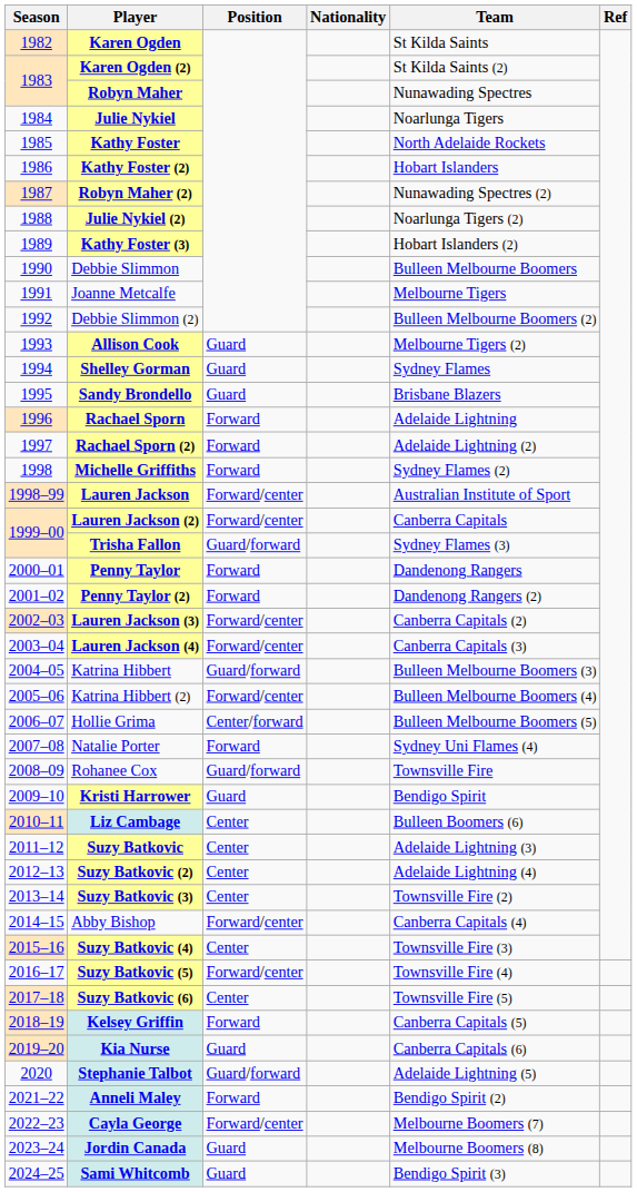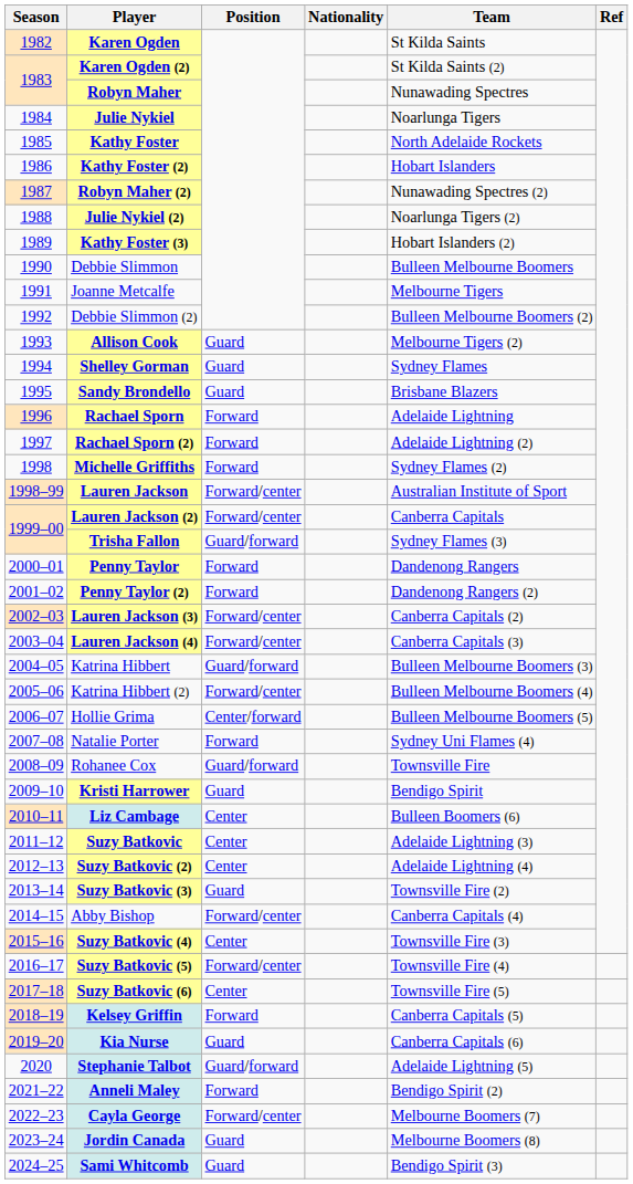 <table class="wikitable plainrowheaders sortable" summary="Season (sortable), Player (sortable), Position (sortable), Nationality (sortable) and Team (sortable)">
 <tr>
 <th scope="col">Season</th>
 <th scope="col">Player</th>
 <th scope="col">Position</th>
 <th scope="col">Nationality</th>
 <th scope="col">Team</th>
 <th scope="col">Ref</th>
 </tr>
 <tr>
 <td scope="row" style="background-color:#FFE6BD; text-align: center"><a href='#'>1982</a></td>
 <th scope="row" style="background-color:#FFFF99"><a href='#'>Karen Ogden</a></th>
 <td rowspan="12"></td>
 <td></td>
 <td>St Kilda Saints</td>
 <td rowspan=37></td>
 </tr>
 <tr>
 <td scope="row" style="background-color:#FFE6BD; text-align: center" rowspan="2"><a href='#'>1983</a></td>
 <th scope="row" style="background-color:#FFFF99"><a href='#'>Karen Ogden</a> <small>(2)</small></th>
 <td></td>
 <td>St Kilda Saints <small>(2)</small></td>
 </tr>
 <tr>
 <th scope="row" style="background-color:#FFFF99"><a href='#'>Robyn Maher</a></th>
 <td></td>
 <td>Nunawading Spectres</td>
 </tr>
 <tr>
 <td scope="row" style="text-align: center"><a href='#'>1984</a></td>
 <th scope="row" style="background-color:#FFFF99"><a href='#'>Julie Nykiel</a></th>
 <td></td>
 <td>Noarlunga Tigers</td>
 </tr>
 <tr>
 <td style="text-align: center"><a href='#'>1985</a></td>
 <th scope="row" style="background-color:#FFFF99"><a href='#'>Kathy Foster</a></th>
 <td></td>
 <td><a href='#'>North Adelaide Rockets</a></td>
 </tr>
 <tr>
 <td style="text-align: center"><a href='#'>1986</a></td>
 <th scope="row" style="background-color:#FFFF99"><a href='#'>Kathy Foster</a> <small>(2)</small></th>
 <td></td>
 <td><a href='#'>Hobart Islanders</a></td>
 </tr>
 <tr>
 <td scope="row" style="background-color:#FFE6BD; text-align: center"><a href='#'>1987</a></td>
 <th scope="row" style="background-color:#FFFF99"><a href='#'>Robyn Maher</a> <small>(2)</small></th>
 <td></td>
 <td>Nunawading Spectres <small>(2)</small></td>
 </tr>
 <tr>
 <td style="text-align: center"><a href='#'>1988</a></td>
 <th scope="row" style="background-color:#FFFF99"><a href='#'>Julie Nykiel</a> <small>(2)</small></th>
 <td></td>
 <td>Noarlunga Tigers <small>(2)</small></td>
 </tr>
 <tr>
 <td style="text-align: center"><a href='#'>1989</a></td>
 <th scope="row" style="background-color:#FFFF99"><a href='#'>Kathy Foster</a> <small>(3)</small></th>
 <td></td>
 <td>Hobart Islanders <small>(2)</small></td>
 </tr>
 <tr>
 <td style="text-align: center"><a href='#'>1990</a></td>
 <td><a href='#'>Debbie Slimmon</a></td>
 <td></td>
 <td><a href='#'>Bulleen Melbourne Boomers</a></td>
 </tr>
 <tr>
 <td style="text-align: center"><a href='#'>1991</a></td>
 <td><a href='#'>Joanne Metcalfe</a></td>
 <td></td>
 <td><a href='#'>Melbourne Tigers</a></td>
 </tr>
 <tr>
 <td style="text-align: center"><a href='#'>1992</a></td>
 <td><a href='#'>Debbie Slimmon</a> <small> (2) </small></td>
 <td></td>
 <td><a href='#'>Bulleen Melbourne Boomers</a> <small>(2)</small></td>
 </tr>
 <tr>
 <td style="text-align: center"><a href='#'>1993</a></td>
 <th scope="row" style="background-color:#FFFF99"><a href='#'>Allison Cook</a></th>
 <td><a href='#'>Guard</a></td>
 <td></td>
 <td><a href='#'>Melbourne Tigers</a> <small>(2)</small></td>
 </tr>
 <tr>
 <td style="text-align: center"><a href='#'>1994</a></td>
 <th scope="row" style="background-color:#FFFF99"><a href='#'>Shelley Gorman</a></th>
 <td><a href='#'>Guard</a></td>
 <td></td>
 <td><a href='#'>Sydney Flames</a></td>
 </tr>
 <tr>
 <td style="text-align: center"><a href='#'>1995</a></td>
 <th scope="row" style="background-color:#FFFF99"><a href='#'>Sandy Brondello</a></th>
 <td><a href='#'>Guard</a></td>
 <td></td>
 <td><a href='#'>Brisbane Blazers</a></td>
 </tr>
 <tr>
 <td scope="row" style="background-color:#FFE6BD; text-align: center"><a href='#'>1996</a></td>
 <th scope="row" style="background-color:#FFFF99"><a href='#'>Rachael Sporn</a></th>
 <td><a href='#'>Forward</a></td>
 <td></td>
 <td><a href='#'>Adelaide Lightning</a></td>
 </tr>
 <tr>
 <td style="text-align: center"><a href='#'>1997</a></td>
 <th scope="row" style="background-color:#FFFF99"><a href='#'>Rachael Sporn</a> <small>(2)</small></th>
 <td><a href='#'>Forward</a></td>
 <td></td>
 <td><a href='#'>Adelaide Lightning</a> <small>(2)</small></td>
 </tr>
 <tr>
 <td style="text-align: center"><a href='#'>1998</a></td>
 <th scope="row" style="background-color:#FFFF99"><a href='#'>Michelle Griffiths</a></th>
 <td><a href='#'>Forward</a></td>
 <td></td>
 <td><a href='#'>Sydney Flames</a> <small>(2)</small></td>
 </tr>
 <tr>
 <td scope="row" style="background-color:#FFE6BD; text-align: center"><a href='#'>1998–99</a></td>
 <th scope="row" style="background-color:#FFFF99"><a href='#'>Lauren Jackson</a></th>
 <td><a href='#'>Forward</a>/<a href='#'>center</a></td>
 <td></td>
 <td><a href='#'>Australian Institute of Sport</a></td>
 </tr>
 <tr>
 <td scope="row" style="background-color:#FFE6BD; text-align: center" rowspan="2"><a href='#'>1999–00</a></td>
 <th scope="row" style="background-color:#FFFF99"><a href='#'>Lauren Jackson</a> <small>(2)</small></th>
 <td><a href='#'>Forward</a>/<a href='#'>center</a></td>
 <td></td>
 <td><a href='#'>Canberra Capitals</a></td>
 </tr>
 <tr>
 <th scope="row" style="background-color:#FFFF99"><a href='#'>Trisha Fallon</a></th>
 <td><a href='#'>Guard</a>/<a href='#'>forward</a></td>
 <td></td>
 <td><a href='#'>Sydney Flames</a> <small>(3)</small></td>
 </tr>
 <tr>
 <td style="text-align: center"><a href='#'>2000–01</a></td>
 <th scope="row" style="background-color:#FFFF99"><a href='#'>Penny Taylor</a></th>
 <td><a href='#'>Forward</a></td>
 <td></td>
 <td><a href='#'>Dandenong Rangers</a></td>
 </tr>
 <tr>
 <td style="text-align: center"><a href='#'>2001–02</a></td>
 <th scope="row" style="background-color:#FFFF99"><a href='#'>Penny Taylor</a> <small>(2)</small></th>
 <td><a href='#'>Forward</a></td>
 <td></td>
 <td><a href='#'>Dandenong Rangers</a> <small>(2)</small></td>
 </tr>
 <tr>
 <td scope="row" style="background-color:#FFE6BD; text-align: center"><a href='#'>2002–03</a></td>
 <th scope="row" style="background-color:#FFFF99"><a href='#'>Lauren Jackson</a> <small>(3)</small></th>
 <td><a href='#'>Forward</a>/<a href='#'>center</a></td>
 <td></td>
 <td><a href='#'>Canberra Capitals</a> <small>(2)</small></td>
 </tr>
 <tr>
 <td style="text-align: center"><a href='#'>2003–04</a></td>
 <th scope="row" style="background-color:#FFFF99"><a href='#'>Lauren Jackson</a> <small>(4)</small></th>
 <td><a href='#'>Forward</a>/<a href='#'>center</a></td>
 <td></td>
 <td><a href='#'>Canberra Capitals</a> <small>(3)</small></td>
 </tr>
 <tr>
 <td style="text-align: center"><a href='#'>2004–05</a></td>
 <td><a href='#'>Katrina Hibbert</a></td>
 <td><a href='#'>Guard</a>/<a href='#'>forward</a></td>
 <td></td>
 <td><a href='#'>Bulleen Melbourne Boomers</a> <small>(3)</small></td>
 </tr>
 <tr>
 <td style="text-align: center"><a href='#'>2005–06</a></td>
 <td><a href='#'>Katrina Hibbert</a> <small>(2)</small></td>
 <td><a href='#'>Forward</a>/<a href='#'>center</a></td>
 <td></td>
 <td><a href='#'>Bulleen Melbourne Boomers</a> <small>(4)</small></td>
 </tr>
 <tr>
 <td style="text-align: center"><a href='#'>2006–07</a></td>
 <td><a href='#'>Hollie Grima</a></td>
 <td><a href='#'>Center</a>/<a href='#'>forward</a></td>
 <td></td>
 <td><a href='#'>Bulleen Melbourne Boomers</a> <small>(5)</small></td>
 </tr>
 <tr>
 <td style="text-align: center"><a href='#'>2007–08</a></td>
 <td><a href='#'>Natalie Porter</a></td>
 <td><a href='#'>Forward</a></td>
 <td></td>
 <td><a href='#'>Sydney Uni Flames</a> <small>(4)</small></td>
 </tr>
 <tr>
 <td style="text-align: center"><a href='#'>2008–09</a></td>
 <td><a href='#'>Rohanee Cox</a></td>
 <td><a href='#'>Guard</a>/<a href='#'>forward</a></td>
 <td></td>
 <td><a href='#'>Townsville Fire</a></td>
 </tr>
 <tr>
 <td style="text-align: center"><a href='#'>2009–10</a></td>
 <th scope="row" style="background-color:#FFFF99"><a href='#'>Kristi Harrower</a></th>
 <td><a href='#'>Guard</a></td>
 <td></td>
 <td><a href='#'>Bendigo Spirit</a></td>
 </tr>
 <tr>
 <td scope="row" style="background-color:#FFE6BD; text-align: center"><a href='#'>2010–11</a></td>
 <th scope="row" style="background-color:#CFECEC"><a href='#'>Liz Cambage</a></th>
 <td><a href='#'>Center</a></td>
 <td></td>
 <td><a href='#'>Bulleen Boomers</a> <small>(6)</small></td>
 </tr>
 <tr>
 <td style="text-align: center"><a href='#'>2011–12</a></td>
 <th scope="row" style="background-color:#FFFF99"><a href='#'>Suzy Batkovic</a></th>
 <td><a href='#'>Center</a></td>
 <td></td>
 <td><a href='#'>Adelaide Lightning</a> <small>(3)</small></td>
 </tr>
 <tr>
 <td style="text-align: center"><a href='#'>2012–13</a></td>
 <th scope="row" style="background-color:#FFFF99"><a href='#'>Suzy Batkovic</a> <small>(2)</small></th>
 <td><a href='#'>Center</a></td>
 <td></td>
 <td><a href='#'>Adelaide Lightning</a> <small>(4)</small></td>
 </tr>
 <tr>
 <td style="text-align: center"><a href='#'>2013–14</a></td>
 <th scope="row" style="background-color:#FFFF99"><a href='#'>Suzy Batkovic</a> <small>(3)</small></th>
-<td><a href='#'>Center</a></td>
+<td><a href='#'>Guard</a></td>
 <td></td>
 <td><a href='#'>Townsville Fire</a> <small>(2)</small></td>
 </tr>
 <tr>
 <td style="text-align: center"><a href='#'>2014–15</a></td>
 <td><a href='#'>Abby Bishop</a></td>
 <td><a href='#'>Forward</a>/<a href='#'>center</a></td>
 <td></td>
 <td><a href='#'>Canberra Capitals</a> <small>(4)</small></td>
 </tr>
 <tr>
 <td scope="row" style="background-color:#FFE6BD; text-align: center"><a href='#'>2015–16</a></td>
 <th scope="row" style="background-color:#FFFF99"><a href='#'>Suzy Batkovic</a> <small>(4)</small></th>
 <td><a href='#'>Center</a></td>
 <td></td>
 <td><a href='#'>Townsville Fire</a> <small>(3)</small></td>
 </tr>
 <tr>
 <td style="text-align: center"><a href='#'>2016–17</a></td>
 <th scope="row" style="background-color:#FFFF99"><a href='#'>Suzy Batkovic</a> <small>(5)</small></th>
 <td><a href='#'>Forward</a>/<a href='#'>center</a></td>
 <td></td>
 <td><a href='#'>Townsville Fire</a> <small>(4)</small></td>
 <td></td>
 </tr>
 <tr>
 <td scope="row" style="background-color:#FFE6BD; text-align: center"><a href='#'>2017–18</a></td>
 <th scope="row" style="background-color:#FFFF99"><a href='#'>Suzy Batkovic</a> <small>(6)</small></th>
 <td><a href='#'>Center</a></td>
 <td></td>
 <td><a href='#'>Townsville Fire</a> <small>(5)</small></td>
 <td></td>
 </tr>
 <tr>
 <td scope="row" style="background-color:#FFE6BD; text-align: center"><a href='#'>2018–19</a></td>
 <th scope="row" style="background-color:#CFECEC"><a href='#'>Kelsey Griffin</a></th>
 <td><a href='#'>Forward</a></td>
 <td></td>
 <td><a href='#'>Canberra Capitals</a> <small>(5)</small></td>
 <td></td>
 </tr>
 <tr>
 <td scope="row" style="background-color:#FFE6BD; text-align: center"><a href='#'>2019–20</a></td>
 <th scope="row" style="background-color:#CFECEC"><a href='#'>Kia Nurse</a></th>
 <td><a href='#'>Guard</a></td>
 <td></td>
 <td><a href='#'>Canberra Capitals</a> <small>(6)</small></td>
 <td></td>
 </tr>
 <tr>
 <td scope="row" style="text-align: center"><a href='#'>2020</a></td>
 <th scope="row" style="background-color:#CFECEC"><a href='#'>Stephanie Talbot</a></th>
 <td><a href='#'>Guard</a>/<a href='#'>forward</a></td>
 <td></td>
 <td><a href='#'>Adelaide Lightning</a> <small>(5)</small></td>
 <td></td>
 </tr>
 <tr>
 <td scope="row" style="text-align: center"><a href='#'>2021–22</a></td>
 <th scope="row" style="background-color:#CFECEC"><a href='#'>Anneli Maley</a></th>
 <td><a href='#'>Forward</a></td>
 <td></td>
 <td><a href='#'>Bendigo Spirit</a> <small>(2)</small></td>
 <td></td>
 </tr>
 <tr>
 <td scope="row" style="text-align: center"><a href='#'>2022–23</a></td>
 <th scope="row" style="background-color:#CFECEC"><a href='#'>Cayla George</a></th>
 <td><a href='#'>Forward</a>/<a href='#'>center</a></td>
 <td></td>
 <td><a href='#'>Melbourne Boomers</a> <small>(7)</small></td>
 <td></td>
 </tr>
 <tr>
 <td scope="row" style="text-align: center"><a href='#'>2023–24</a></td>
 <th scope="row" style="background-color:#CFECEC"><a href='#'>Jordin Canada</a></th>
 <td><a href='#'>Guard</a></td>
 <td></td>
 <td><a href='#'>Melbourne Boomers</a> <small>(8)</small></td>
 <td></td>
 </tr>
 <tr>
 <td scope="row" style="text-align: center"><a href='#'>2024–25</a></td>
 <th scope="row" style="background-color:#CFECEC"><a href='#'>Sami Whitcomb</a></th>
 <td><a href='#'>Guard</a></td>
 <td></td>
 <td><a href='#'>Bendigo Spirit</a> <small>(3)</small></td>
 <td></td>
 </tr>
 </table>
